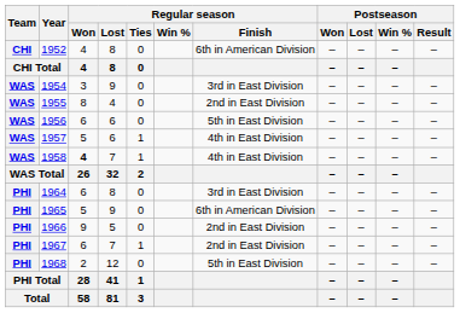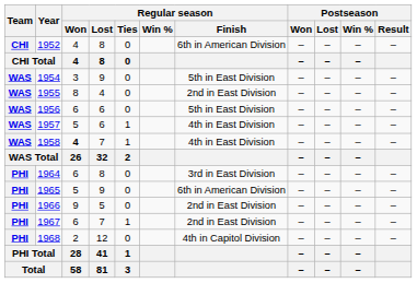 <table class="wikitable" style="font-size: 95%; text-align:center;">
 <tr>
 <th rowspan="2">Team</th>
 <th rowspan="2">Year</th>
 <th colspan="5">Regular season</th>
 <th colspan="4">Postseason</th>
 </tr>
 <tr>
 <th>Won</th>
 <th>Lost</th>
 <th>Ties</th>
 <th>Win %</th>
 <th>Finish</th>
 <th>Won</th>
 <th>Lost</th>
 <th>Win %</th>
 <th>Result</th>
 </tr>
 <tr>
 <th><a href='#'>CHI</a></th>
 <td><a href='#'>1952</a></td>
 <td>4</td>
 <td>8</td>
 <td>0</td>
 <td></td>
 <td>6th in American Division</td>
 <td>–</td>
 <td>–</td>
 <td>–</td>
 <td>–</td>
 </tr>
 <tr>
 <th colspan="2">CHI Total</th>
 <th>4</th>
 <th>8</th>
 <th>0</th>
 <th></th>
 <th></th>
 <th>–</th>
 <th>–</th>
 <th>–</th>
 <th –></th>
 </tr>
 <tr>
 <th><a href='#'>WAS</a></th>
 <td><a href='#'>1954</a></td>
 <td>3</td>
 <td>9</td>
 <td>0</td>
 <td></td>
-<td>3rd in East Division</td>
+<td>5th in East Division</td>
 <td>–</td>
 <td>–</td>
 <td>–</td>
 <td>–</td>
 </tr>
 <tr>
 <th><a href='#'>WAS</a></th>
 <td><a href='#'>1955</a></td>
 <td>8</td>
 <td>4</td>
 <td>0</td>
 <td></td>
 <td>2nd in East Division</td>
 <td>–</td>
 <td>–</td>
 <td>–</td>
 <td>–</td>
 </tr>
 <tr>
 <th><a href='#'>WAS</a></th>
 <td><a href='#'>1956</a></td>
 <td>6</td>
 <td>6</td>
 <td>0</td>
 <td></td>
 <td>5th in East Division</td>
 <td>–</td>
 <td>–</td>
 <td>–</td>
 <td>–</td>
 </tr>
 <tr>
 <th><a href='#'>WAS</a></th>
 <td><a href='#'>1957</a></td>
 <td>5</td>
 <td>6</td>
 <td>1</td>
 <td></td>
 <td>4th in East Division</td>
 <td>–</td>
 <td>–</td>
 <td>–</td>
 <td>–</td>
 </tr>
 <tr>
 <th><a href='#'>WAS</a></th>
 <td><a href='#'>1958</a></td>
 <td><strong>4</strong></td>
 <td>7</td>
 <td>1</td>
 <td></td>
 <td>4th in East Division</td>
 <td>–</td>
 <td>–</td>
 <td>–</td>
 <td>–</td>
 </tr>
 <tr>
 <th colspan="2">WAS Total</th>
 <th>26</th>
 <th>32</th>
 <th>2</th>
 <th></th>
 <th></th>
 <th>–</th>
 <th>–</th>
 <th>–</th>
 <th –></th>
 </tr>
 <tr>
 <th><a href='#'>PHI</a></th>
 <td><a href='#'>1964</a></td>
 <td>6</td>
 <td>8</td>
 <td>0</td>
 <td></td>
 <td>3rd in East Division</td>
 <td>–</td>
 <td>–</td>
 <td>–</td>
 <td>–</td>
 </tr>
 <tr>
 <th><a href='#'>PHI</a></th>
 <td><a href='#'>1965</a></td>
 <td>5</td>
 <td>9</td>
 <td>0</td>
 <td></td>
 <td>6th in American Division</td>
 <td>–</td>
 <td>–</td>
 <td>–</td>
 <td>–</td>
 </tr>
 <tr>
 <th><a href='#'>PHI</a></th>
 <td><a href='#'>1966</a></td>
 <td>9</td>
 <td>5</td>
 <td>0</td>
 <td></td>
 <td>2nd in East Division</td>
 <td>–</td>
 <td>–</td>
 <td>–</td>
 <td>–</td>
 </tr>
 <tr>
 <th><a href='#'>PHI</a></th>
 <td><a href='#'>1967</a></td>
 <td>6</td>
 <td>7</td>
 <td>1</td>
 <td></td>
 <td>2nd in East Division</td>
 <td>–</td>
 <td>–</td>
 <td>–</td>
 <td>–</td>
 </tr>
 <tr>
 <th><a href='#'>PHI</a></th>
 <td><a href='#'>1968</a></td>
 <td>2</td>
 <td>12</td>
 <td>0</td>
 <td></td>
-<td>5th in East Division</td>
+<td>4th in Capitol Division</td>
 <td>–</td>
 <td>–</td>
 <td>–</td>
 <td>–</td>
 </tr>
 <tr>
 <th colspan="2">PHI Total</th>
 <th>28</th>
 <th>41</th>
 <th>1</th>
 <th></th>
 <th></th>
 <th>–</th>
 <th>–</th>
 <th>–</th>
 <th –></th>
 </tr>
 <tr>
 <th colspan="2">Total</th>
 <th>58</th>
 <th>81</th>
 <th>3</th>
 <th></th>
 <th></th>
 <th>–</th>
 <th>–</th>
 <th>–</th>
 <th –></th>
 </tr>
 </table>
